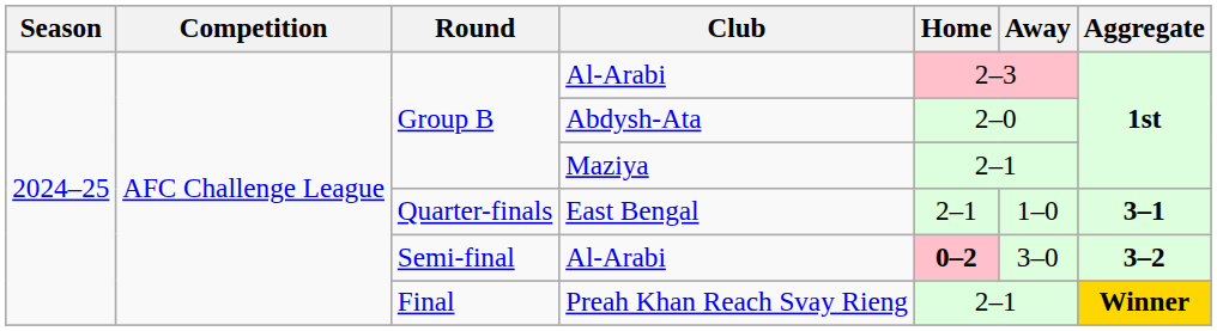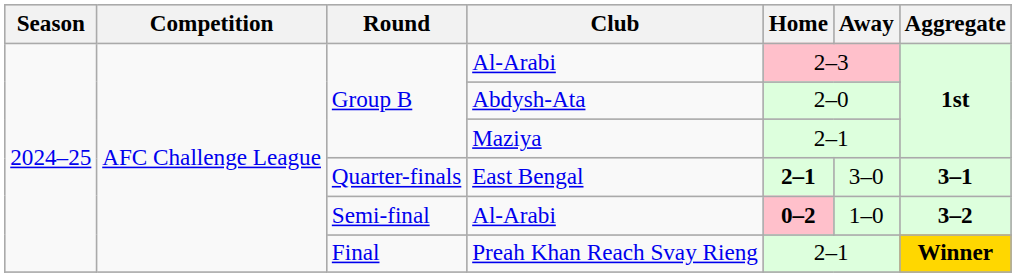 <table class="wikitable mw-collapsible mw-collapsed" align=center cellspacing="0" cellpadding="3" style="border:1px solid #AAAAAA;font-size:90%">
 <tr>
 <th>Season</th>
 <th>Competition</th>
 <th>Round</th>
 <th>Club</th>
 <th>Home</th>
 <th>Away</th>
 <th>Aggregate</th>
 </tr>
 <tr>
 <td rowspan="6"><a href='#'>2024–25</a></td>
 <td rowspan="6"><a href='#'>AFC Challenge League</a></td>
 <td rowspan="3"><a href='#'>Group B</a></td>
 <td> <a href='#'>Al-Arabi</a></td>
 <td colspan=2 bgcolor="pink" style="text-align:center;">2–3</td>
 <td rowspan=3 style="background:#ddffdd;text-align:center;"><strong>1st</strong></td>
 </tr>
 <tr>
 <td> <a href='#'>Abdysh-Ata</a></td>
 <td colspan=2 bgcolor="#dfd" style="text-align:center;">2–0</td>
 </tr>
 <tr>
 <td> <a href='#'>Maziya</a></td>
 <td colspan=2 bgcolor="#dfd" style="text-align:center;">2–1</td>
 </tr>
 <tr>
 <td rowspan="1"><a href='#'>Quarter-finals</a></td>
 <td> <a href='#'>East Bengal</a></td>
-<td colspan=1 bgcolor="#dfd" style="text-align:center;">2–1</td>
-<td colspan=1 bgcolor="#dfd" style="text-align:center;">1–0</td>
+<td colspan=1 bgcolor="#dfd" style="text-align:center;"><strong>2–1</strong></td>
+<td colspan=1 bgcolor="#dfd" style="text-align:center;">3–0</td>
 <td colspan=1 bgcolor="#dfd" style="text-align:center;"><strong>3–1</strong></td>
 </tr>
 <tr>
 <td><a href='#'>Semi-final</a></td>
 <td> <a href='#'>Al-Arabi</a></td>
 <td colspan=1 bgcolor="pink" style="text-align:center;"><strong>0–2</strong></td>
-<td colspan=1 bgcolor="#dfd" style="text-align:center;">3–0</td>
+<td colspan=1 bgcolor="#dfd" style="text-align:center;">1–0</td>
 <td colspan=1 bgcolor="#dfd" style="text-align:center;"><strong>3–2</strong></td>
 </tr>
 <tr>
 <td><a href='#'>Final</a></td>
 <td> <a href='#'>Preah Khan Reach Svay Rieng</a></td>
 <td colspan=2 bgcolor="#dfd" style="text-align:center;">2–1</td>
 <td colspan=1 style="text-align:center;" bgcolor="gold"><strong>Winner</strong></td>
 </tr>
 </table>
